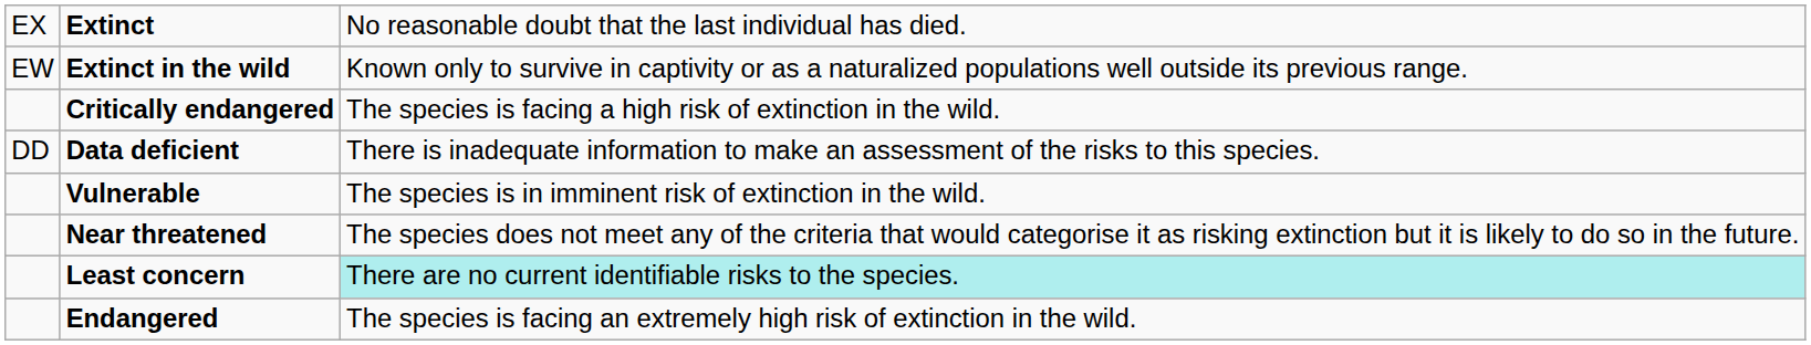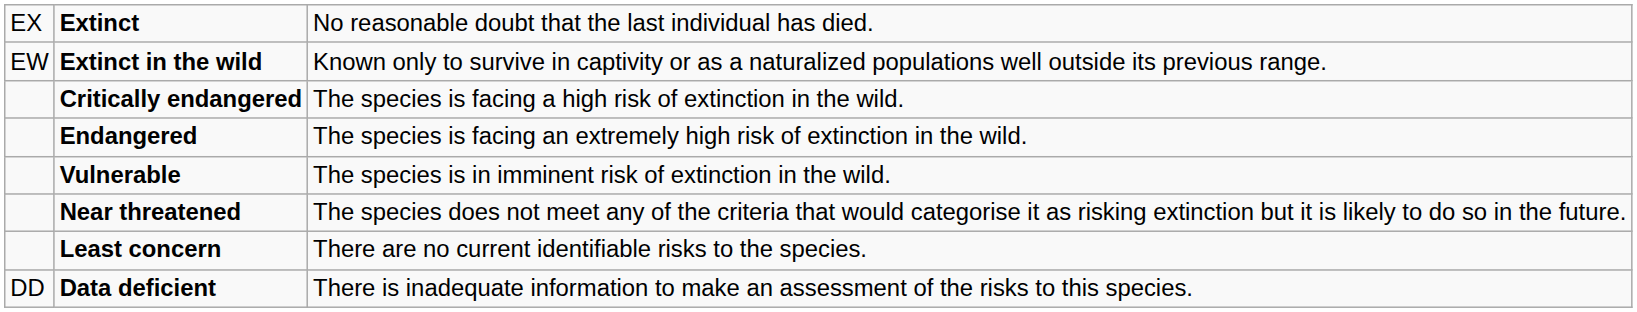 <table class="wikitable" style="text-align:left">
 <tr>
 <td>EX</td>
 <td><strong>Extinct</strong></td>
 <td>No reasonable doubt that the last individual has died.</td>
 </tr>
 <tr>
 <td>EW</td>
 <td><strong>Extinct in the wild</strong></td>
 <td>Known only to survive in captivity or as a naturalized populations well outside its previous range.</td>
 </tr>
 <tr>
 <td></td>
 <td><strong>Critically endangered</strong></td>
 <td>The species is facing a high risk of extinction in the wild.</td>
 </tr>
 <tr>
-<td>DD</td>
-<td><strong>Data deficient</strong></td>
-<td>There is inadequate information to make an assessment of the risks to this species.</td>
+<td></td>
+<td><strong>Endangered</strong></td>
+<td>The species is facing an extremely high risk of extinction in the wild.</td>
 </tr>
 <tr>
 <td></td>
 <td><strong>Vulnerable</strong></td>
 <td>The species is in imminent risk of extinction in the wild.</td>
 </tr>
 <tr>
 <td></td>
 <td><strong>Near threatened</strong></td>
 <td>The species does not meet any of the criteria that would categorise it as risking extinction but it is likely to do so in the future.</td>
 </tr>
 <tr>
 <td></td>
 <td><strong>Least concern</strong></td>
-<td style="background: paleturquoise;">There are no current identifiable risks to the species.</td>
+<td>There are no current identifiable risks to the species.</td>
 </tr>
 <tr>
-<td></td>
-<td><strong>Endangered</strong></td>
-<td>The species is facing an extremely high risk of extinction in the wild.</td>
+<td>DD</td>
+<td><strong>Data deficient</strong></td>
+<td>There is inadequate information to make an assessment of the risks to this species.</td>
 </tr>
 </table>
